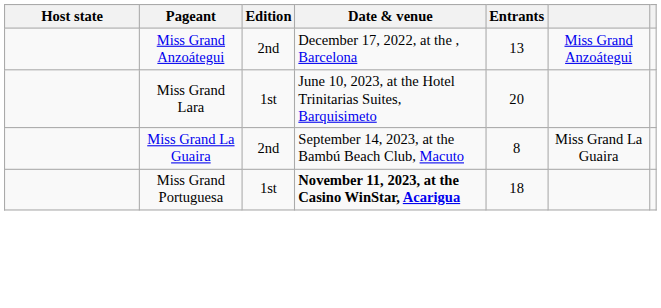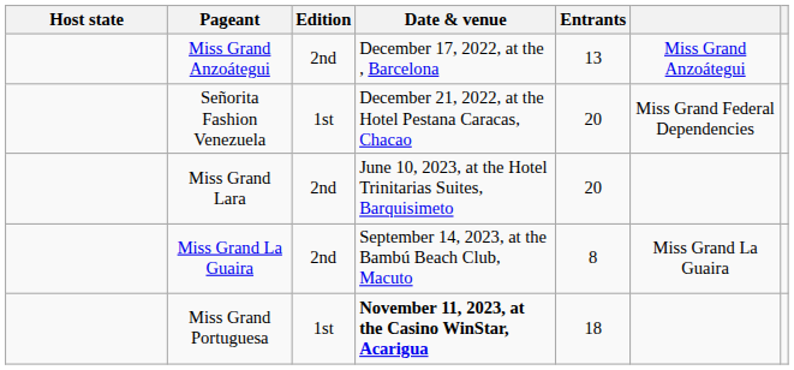 <table class="wikitable sortable static-row-numbers" style="font-size: 85%;">
 <tr>
 <th width=120px class=unsortable>Host state</th>
 <th class=unsortable>Pageant</th>
 <th class=unsortable align=center>Edition</th>
 <th class=unsortable>Date & venue</th>
 <th class=unsortable>Entrants</th>
 <th class=unsortable></th>
 <th class=unsortable></th>
 </tr>
 <tr>
 <td><strong></strong></td>
 <td align=center><a href='#'>Miss Grand Anzoátegui</a></td>
 <td align=center>2nd</td>
 <td>December 17, 2022, at the , <a href='#'>Barcelona</a></td>
 <td align=center>13</td>
 <td align=center><a href='#'>Miss Grand Anzoátegui</a></td>
 <td align=center></td>
 </tr>
 <tr>
 <td><strong></strong></td>
+<td align=center>Señorita Fashion Venezuela</td>
+<td align=center>1st</td>
+<td>December 21, 2022, at the Hotel Pestana Caracas, <a href='#'>Chacao</a></td>
+<td align=center>20</td>
+<td align=center>Miss Grand Federal Dependencies</td>
+<td align=center></td>
+</tr>
+<tr>
+<td><strong></strong></td>
 <td align=center>Miss Grand Lara</td>
-<td align=center>1st</td>
+<td align=center>2nd</td>
 <td>June 10, 2023, at the Hotel Trinitarias Suites, <a href='#'>Barquisimeto</a></td>
 <td align=center>20</td>
 <td></td>
 <td align=center></td>
 </tr>
 <tr>
 <td><strong></strong></td>
 <td align=center><a href='#'>Miss Grand La Guaira</a></td>
 <td align=center>2nd</td>
 <td>September 14, 2023, at the Bambú Beach Club, <a href='#'>Macuto</a></td>
 <td align=center>8</td>
 <td align=center>Miss Grand La Guaira</td>
 <td align=center></td>
 </tr>
 <tr>
 <td><strong></strong></td>
 <td align=center>Miss Grand Portuguesa</td>
 <td align=center>1st</td>
 <td><strong>November 11, 2023, at the Casino WinStar, <a href='#'>Acarigua</a></strong></td>
 <td align=center>18</td>
 <td></td>
 <td align=center></td>
 </tr>
 </table>
